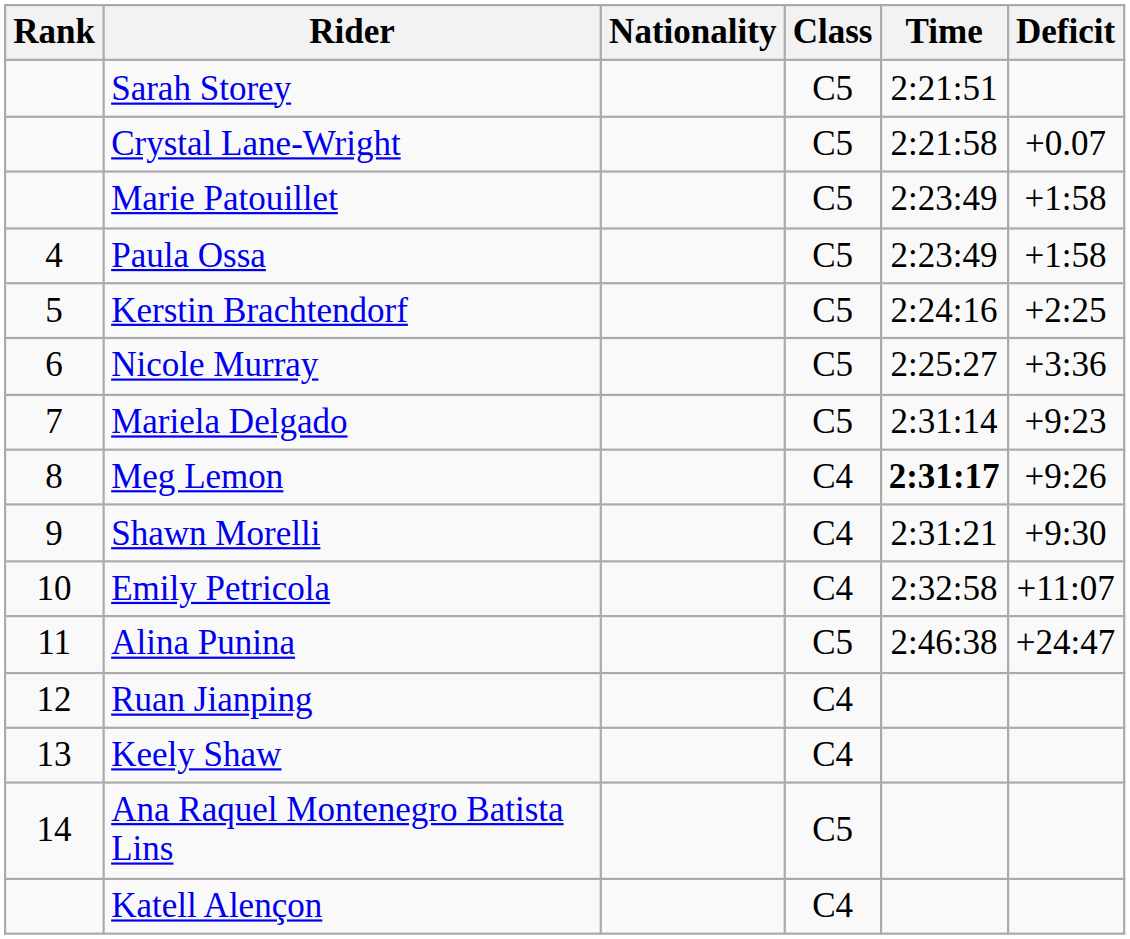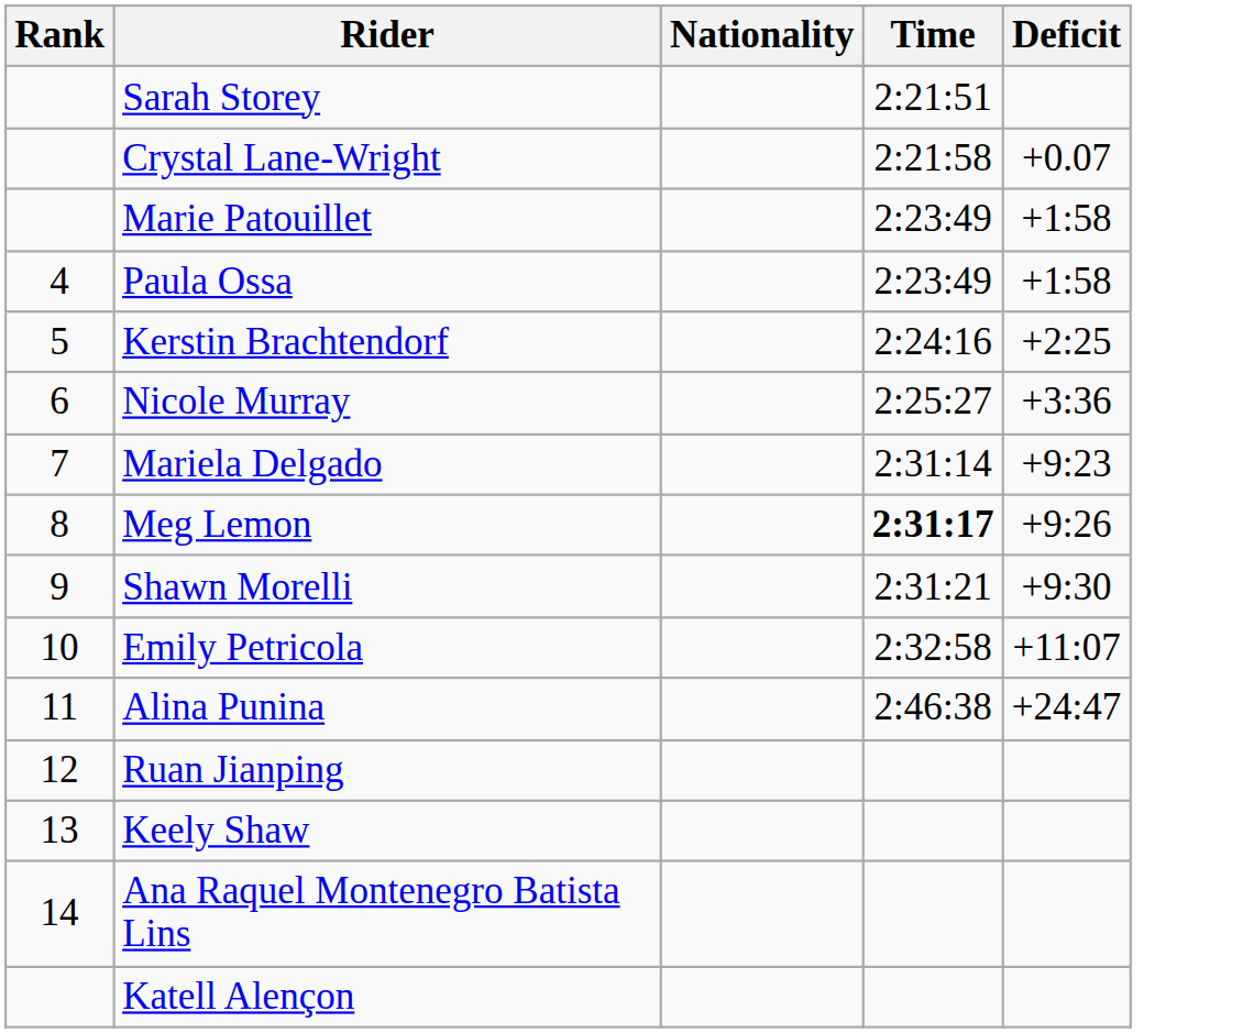 <table class="wikitable sortable" style="text-align:center">
 <tr>
 <th width=20>Rank</th>
 <th width=220>Rider</th>
 <th>Nationality</th>
-<th>Class</th>
 <th>Time</th>
 <th>Deficit</th>
 </tr>
 <tr>
 <td></td>
 <td align=left><a href='#'>Sarah Storey</a></td>
 <td align=left></td>
-<td>C5</td>
 <td>2:21:51</td>
 <td></td>
 </tr>
 <tr>
 <td></td>
 <td align=left><a href='#'>Crystal Lane-Wright</a></td>
 <td align=left></td>
-<td>C5</td>
 <td>2:21:58</td>
 <td>+0.07</td>
 </tr>
 <tr>
 <td></td>
 <td align=left><a href='#'>Marie Patouillet</a></td>
 <td align=left></td>
-<td>C5</td>
 <td>2:23:49</td>
 <td>+1:58</td>
 </tr>
 <tr>
 <td>4</td>
 <td align=left><a href='#'>Paula Ossa</a></td>
 <td align=left></td>
-<td>C5</td>
 <td>2:23:49</td>
 <td>+1:58</td>
 </tr>
 <tr>
 <td>5</td>
 <td align=left><a href='#'>Kerstin Brachtendorf</a></td>
 <td align=left></td>
-<td>C5</td>
 <td>2:24:16</td>
 <td>+2:25</td>
 </tr>
 <tr>
 <td>6</td>
 <td align=left><a href='#'>Nicole Murray</a></td>
 <td align=left></td>
-<td>C5</td>
 <td>2:25:27</td>
 <td>+3:36</td>
 </tr>
 <tr>
 <td>7</td>
 <td align=left><a href='#'>Mariela Delgado</a></td>
 <td align=left></td>
-<td>C5</td>
 <td>2:31:14</td>
 <td>+9:23</td>
 </tr>
 <tr>
 <td>8</td>
 <td align=left><a href='#'>Meg Lemon</a></td>
 <td align=left></td>
-<td>C4</td>
 <td><strong>2:31:17</strong></td>
 <td>+9:26</td>
 </tr>
 <tr>
 <td>9</td>
 <td align=left><a href='#'>Shawn Morelli</a></td>
 <td align=left></td>
-<td>C4</td>
 <td>2:31:21</td>
 <td>+9:30</td>
 </tr>
 <tr>
 <td>10</td>
 <td align=left><a href='#'>Emily Petricola</a></td>
 <td align=left></td>
-<td>C4</td>
 <td>2:32:58</td>
 <td>+11:07</td>
 </tr>
 <tr>
 <td>11</td>
 <td align=left><a href='#'>Alina Punina</a></td>
 <td align=left></td>
-<td>C5</td>
 <td>2:46:38</td>
 <td>+24:47</td>
 </tr>
 <tr>
 <td>12</td>
 <td align=left><a href='#'>Ruan Jianping</a></td>
 <td align=left></td>
-<td>C4</td>
 <td></td>
 <td></td>
 </tr>
 <tr>
 <td>13</td>
 <td align=left><a href='#'>Keely Shaw</a></td>
 <td align=left></td>
-<td>C4</td>
 <td></td>
 <td></td>
 </tr>
 <tr>
 <td>14</td>
 <td align=left><a href='#'>Ana Raquel Montenegro Batista Lins</a></td>
 <td align=left></td>
-<td>C5</td>
 <td></td>
 <td></td>
 </tr>
 <tr>
 <td></td>
 <td align=left><a href='#'>Katell Alençon</a></td>
 <td align=left></td>
-<td>C4</td>
 <td></td>
 <td></td>
 </tr>
 </table>
